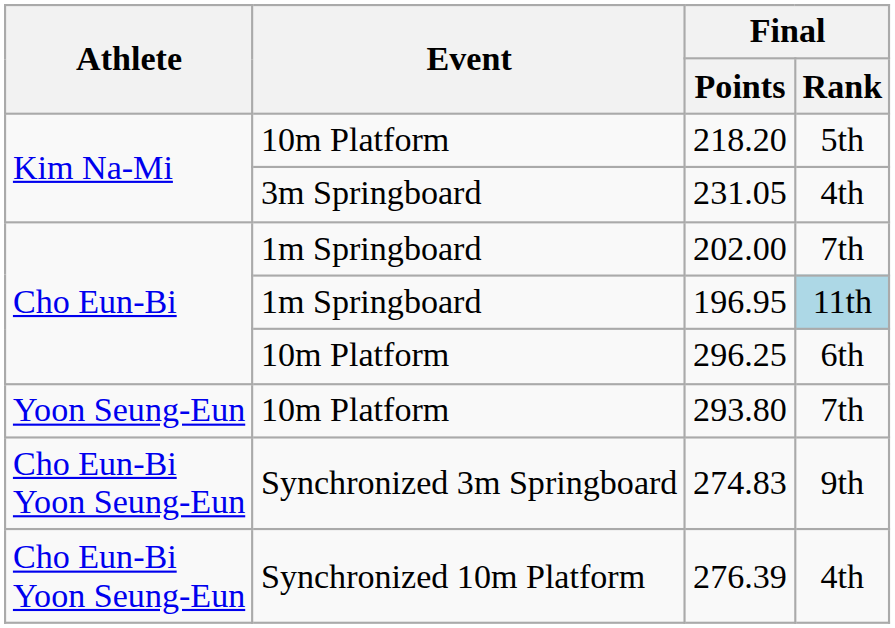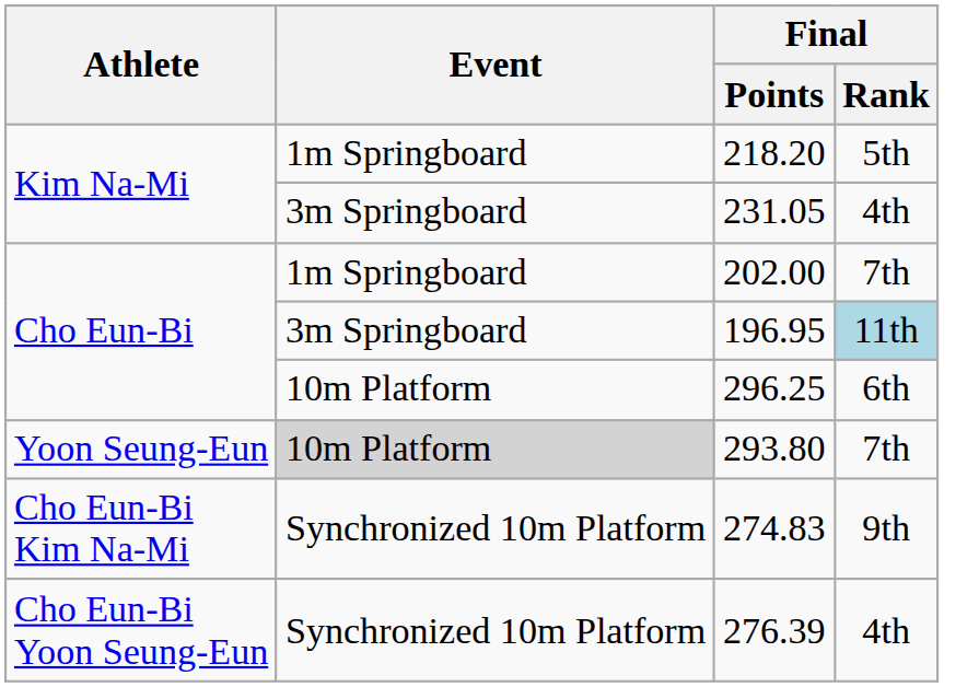 <table class="wikitable" style="text-align:left">
 <tr>
 <th rowspan="2">Athlete</th>
 <th rowspan="2">Event</th>
 <th colspan="2">Final</th>
 </tr>
 <tr>
 <th>Points</th>
 <th>Rank</th>
 </tr>
 <tr>
 <td rowspan=2><a href='#'>Kim Na-Mi</a></td>
-<td>10m Platform</td>
+<td>1m Springboard</td>
 <td align=center>218.20</td>
 <td align=center>5th</td>
 </tr>
 <tr>
 <td>3m Springboard</td>
 <td align=center>231.05</td>
 <td align=center>4th</td>
 </tr>
 <tr>
 <td rowspan=3><a href='#'>Cho Eun-Bi</a></td>
 <td>1m Springboard</td>
 <td align=center>202.00</td>
 <td align=center>7th</td>
 </tr>
 <tr>
-<td>1m Springboard</td>
+<td>3m Springboard</td>
 <td align=center>196.95</td>
 <td align=center style="background: lightblue;">11th</td>
 </tr>
 <tr>
 <td>10m Platform</td>
 <td align=center>296.25</td>
 <td align=center>6th</td>
 </tr>
 <tr>
 <td><a href='#'>Yoon Seung-Eun</a></td>
-<td>10m Platform</td>
+<td style="background: lightgrey;">10m Platform</td>
 <td align=center>293.80</td>
 <td align=center>7th</td>
 </tr>
 <tr>
-<td><a href='#'>Cho Eun-Bi</a> <br> <a href='#'>Yoon Seung-Eun</a></td>
-<td>Synchronized 3m Springboard</td>
+<td><a href='#'>Cho Eun-Bi</a> <br> <a href='#'>Kim Na-Mi</a></td>
+<td>Synchronized 10m Platform</td>
 <td align=center>274.83</td>
 <td align=center>9th</td>
 </tr>
 <tr>
 <td><a href='#'>Cho Eun-Bi</a> <br> <a href='#'>Yoon Seung-Eun</a></td>
 <td>Synchronized 10m Platform</td>
 <td align=center>276.39</td>
 <td align=center>4th</td>
 </tr>
 </table>
